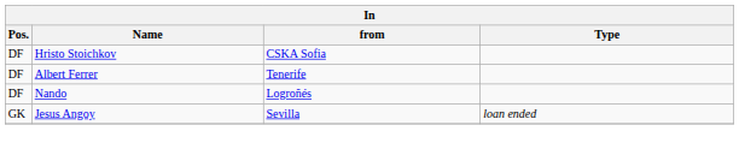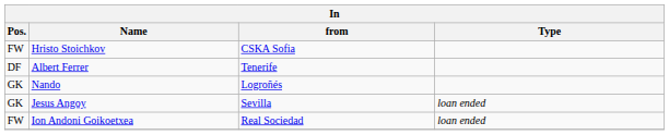 <table class="wikitable" style="font-size:90%;width:99%;">
 <tr>
 <th colspan="4">In</th>
 </tr>
 <tr>
 <th width=3%>Pos.</th>
 <th width=32%>Name</th>
 <th width=30%>from</th>
 <th width=35%>Type</th>
 </tr>
 <tr>
-<td>DF</td>
+<td>FW</td>
 <td><a href='#'>Hristo Stoichkov</a></td>
 <td><a href='#'>CSKA Sofia</a></td>
 <td></td>
 </tr>
 <tr>
 <td>DF</td>
 <td><a href='#'>Albert Ferrer</a></td>
 <td><a href='#'>Tenerife</a></td>
 <td></td>
 </tr>
 <tr>
-<td>DF</td>
+<td>GK</td>
 <td><a href='#'>Nando</a></td>
 <td><a href='#'>Logroñés</a></td>
 <td></td>
 </tr>
 <tr>
 <td>GK</td>
 <td><a href='#'>Jesus Angoy</a></td>
 <td><a href='#'>Sevilla</a></td>
 <td><em>loan ended</em></td>
 </tr>
 <tr>
+<td>FW</td>
+<td><a href='#'>Ion Andoni Goikoetxea</a></td>
+<td><a href='#'>Real Sociedad</a></td>
+<td><em>loan ended</em></td>
+</tr>
+<tr>
 </tr>
 </table>
